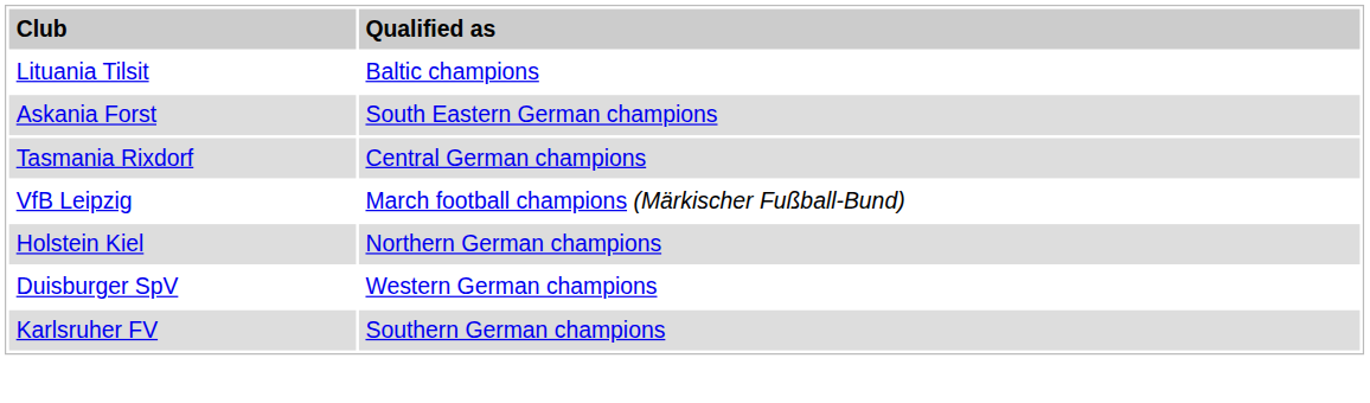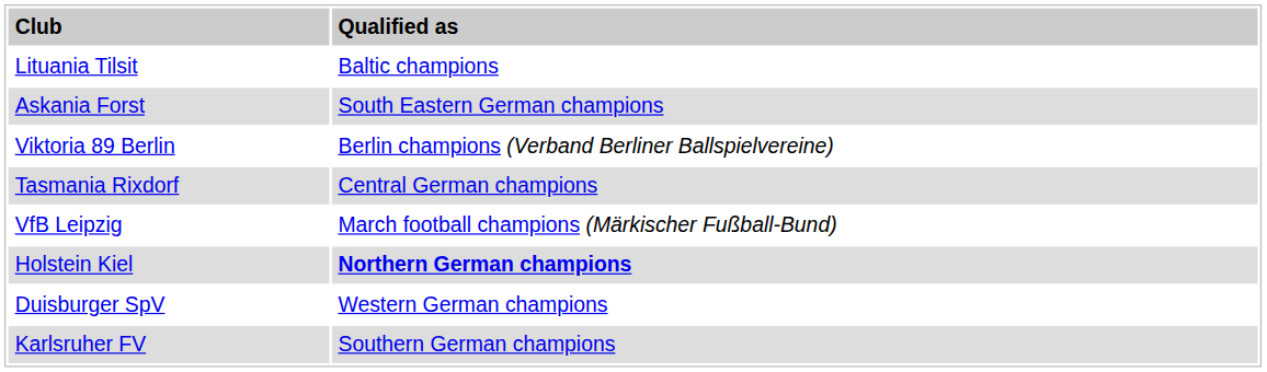 <table style="border:1px solid #bbb;background:#fff;" cellpadding="5" cellspacing="2" width="75%">
 <tr style="background:#ccc;font-weight:bold">
 <td>Club</td>
 <td>Qualified as</td>
 </tr>
 <tr>
 <td><a href='#'>Lituania Tilsit</a></td>
 <td><a href='#'>Baltic champions</a></td>
 </tr>
 <tr style="background:#ddd">
 <td><a href='#'>Askania Forst</a></td>
 <td><a href='#'>South Eastern German champions</a></td>
 </tr>
+<tr>
+<td><a href='#'>Viktoria 89 Berlin</a></td>
+<td><a href='#'>Berlin champions</a> <em>(Verband Berliner Ballspielvereine)</em></td>
+</tr>
 <tr style="background:#ddd">
 <td><a href='#'>Tasmania Rixdorf</a></td>
 <td><a href='#'>Central German champions</a></td>
 </tr>
 <tr>
 <td><a href='#'>VfB Leipzig</a></td>
 <td><a href='#'>March football champions</a> <em>(Märkischer Fußball-Bund)</em></td>
 </tr>
 <tr style="background:#ddd">
 <td><a href='#'>Holstein Kiel</a></td>
-<td><a href='#'>Northern German champions</a></td>
+<td><strong><a href='#'>Northern German champions</a></strong></td>
 </tr>
 <tr>
 <td><a href='#'>Duisburger SpV</a></td>
 <td><a href='#'>Western German champions</a></td>
 </tr>
 <tr style="background:#ddd">
 <td><a href='#'>Karlsruher FV</a></td>
 <td><a href='#'>Southern German champions</a></td>
 </tr>
 </table>
